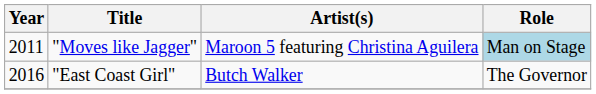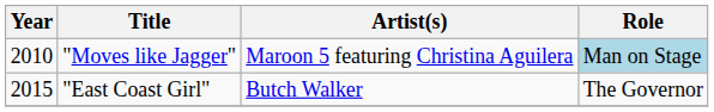 <table class="wikitable sortable">
 <tr>
 <th>Year</th>
 <th>Title</th>
 <th>Artist(s)</th>
 <th>Role</th>
 </tr>
 <tr>
-<td>2011</td>
+<td>2010</td>
 <td>"<a href='#'>Moves like Jagger</a>"</td>
 <td><a href='#'>Maroon 5</a> featuring <a href='#'>Christina Aguilera</a></td>
 <td style="background: lightblue;">Man on Stage</td>
 </tr>
 <tr>
-<td>2016</td>
+<td>2015</td>
 <td>"East Coast Girl"</td>
 <td><a href='#'>Butch Walker</a></td>
 <td>The Governor</td>
 </tr>
 <tr>
 </tr>
 </table>
